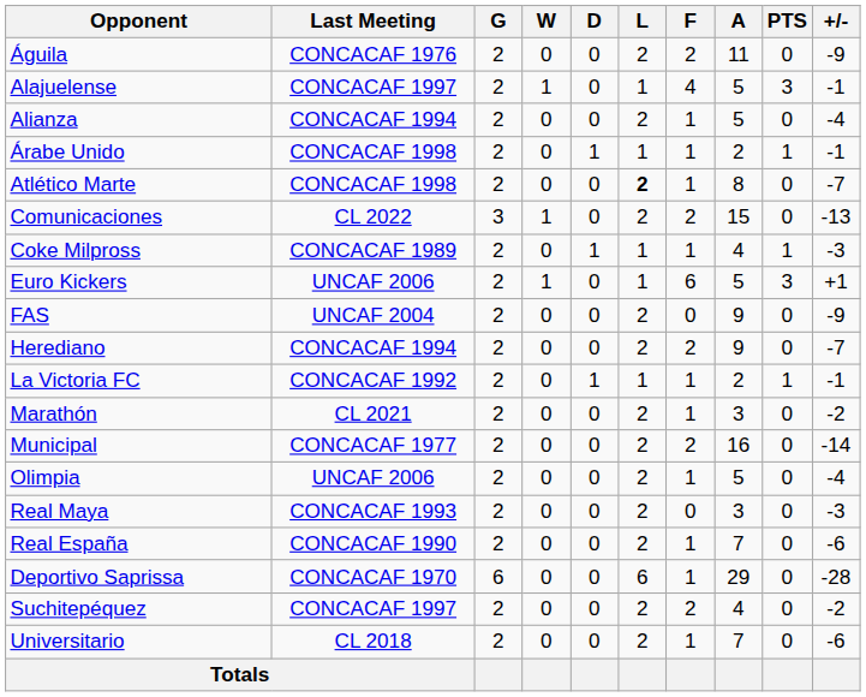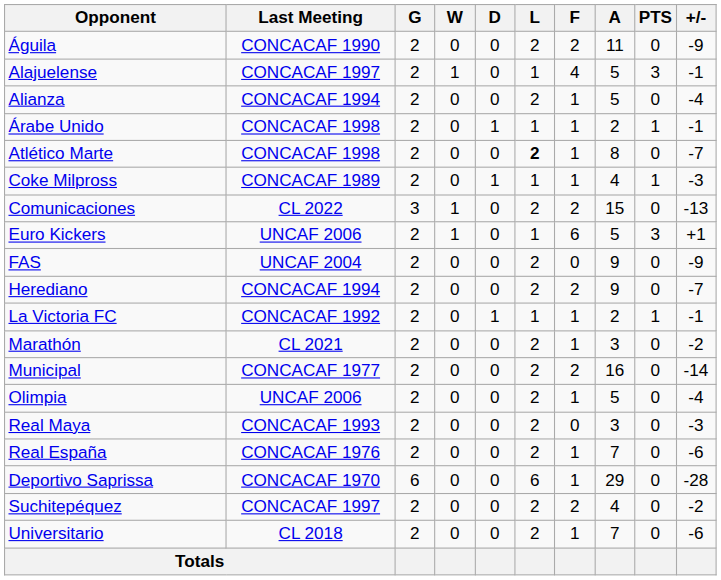 <table class="wikitable">
 <tr>
 <th width="200">Opponent</th>
 <th width="150">Last Meeting</th>
 <th width="30">G</th>
 <th width="30">W</th>
 <th width="30">D</th>
 <th width="30">L</th>
 <th width="30">F</th>
 <th width="30">A</th>
 <th width="30">PTS</th>
 <th width="30">+/-</th>
 </tr>
 <tr>
 <td> <a href='#'>Águila</a></td>
-<td align="center"><a href='#'>CONCACAF 1976</a></td>
+<td align="center"><a href='#'>CONCACAF 1990</a></td>
 <td align="center">2</td>
 <td align="center">0</td>
 <td align="center">0</td>
 <td align="center">2</td>
 <td align="center">2</td>
 <td align="center">11</td>
 <td align="center">0</td>
 <td align="center">-9</td>
 </tr>
 <tr>
 <td> <a href='#'>Alajuelense</a></td>
 <td align="center"><a href='#'>CONCACAF 1997</a></td>
 <td align="center">2</td>
 <td align="center">1</td>
 <td align="center">0</td>
 <td align="center">1</td>
 <td align="center">4</td>
 <td align="center">5</td>
 <td align="center">3</td>
 <td align="center">-1</td>
 </tr>
 <tr>
 <td> <a href='#'>Alianza</a></td>
 <td align="center"><a href='#'>CONCACAF 1994</a></td>
 <td align="center">2</td>
 <td align="center">0</td>
 <td align="center">0</td>
 <td align="center">2</td>
 <td align="center">1</td>
 <td align="center">5</td>
 <td align="center">0</td>
 <td align="center">-4</td>
 </tr>
 <tr>
 <td> <a href='#'>Árabe Unido</a></td>
 <td align="center"><a href='#'>CONCACAF 1998</a></td>
 <td align="center">2</td>
 <td align="center">0</td>
 <td align="center">1</td>
 <td align="center">1</td>
 <td align="center">1</td>
 <td align="center">2</td>
 <td align="center">1</td>
 <td align="center">-1</td>
 </tr>
 <tr>
 <td> <a href='#'>Atlético Marte</a></td>
 <td align="center"><a href='#'>CONCACAF 1998</a></td>
 <td align="center">2</td>
 <td align="center">0</td>
 <td align="center">0</td>
 <td align="center"><strong>2</strong></td>
 <td align="center">1</td>
 <td align="center">8</td>
 <td align="center">0</td>
 <td align="center">-7</td>
 </tr>
 <tr>
+<td> <a href='#'>Coke Milpross</a></td>
+<td align="center"><a href='#'>CONCACAF 1989</a></td>
+<td align="center">2</td>
+<td align="center">0</td>
+<td align="center">1</td>
+<td align="center">1</td>
+<td align="center">1</td>
+<td align="center">4</td>
+<td align="center">1</td>
+<td align="center">-3</td>
+</tr>
+<tr>
 <td> <a href='#'>Comunicaciones</a></td>
 <td align="center"><a href='#'>CL 2022</a></td>
 <td align="center">3</td>
 <td align="center">1</td>
 <td align="center">0</td>
 <td align="center">2</td>
 <td align="center">2</td>
 <td align="center">15</td>
 <td align="center">0</td>
 <td align="center">-13</td>
-</tr>
-<tr>
-<td> <a href='#'>Coke Milpross</a></td>
-<td align="center"><a href='#'>CONCACAF 1989</a></td>
-<td align="center">2</td>
-<td align="center">0</td>
-<td align="center">1</td>
-<td align="center">1</td>
-<td align="center">1</td>
-<td align="center">4</td>
-<td align="center">1</td>
-<td align="center">-3</td>
 </tr>
 <tr>
 <td> <a href='#'>Euro Kickers</a></td>
 <td align="center"><a href='#'>UNCAF 2006</a></td>
 <td align="center">2</td>
 <td align="center">1</td>
 <td align="center">0</td>
 <td align="center">1</td>
 <td align="center">6</td>
 <td align="center">5</td>
 <td align="center">3</td>
 <td align="center">+1</td>
 </tr>
 <tr>
 <td> <a href='#'>FAS</a></td>
 <td align="center"><a href='#'>UNCAF 2004</a></td>
 <td align="center">2</td>
 <td align="center">0</td>
 <td align="center">0</td>
 <td align="center">2</td>
 <td align="center">0</td>
 <td align="center">9</td>
 <td align="center">0</td>
 <td align="center">-9</td>
 </tr>
 <tr>
 <td> <a href='#'>Herediano</a></td>
 <td align="center"><a href='#'>CONCACAF 1994</a></td>
 <td align="center">2</td>
 <td align="center">0</td>
 <td align="center">0</td>
 <td align="center">2</td>
 <td align="center">2</td>
 <td align="center">9</td>
 <td align="center">0</td>
 <td align="center">-7</td>
 </tr>
 <tr>
 <td> <a href='#'>La Victoria FC</a></td>
 <td align="center"><a href='#'>CONCACAF 1992</a></td>
 <td align="center">2</td>
 <td align="center">0</td>
 <td align="center">1</td>
 <td align="center">1</td>
 <td align="center">1</td>
 <td align="center">2</td>
 <td align="center">1</td>
 <td align="center">-1</td>
 </tr>
 <tr>
 <td> <a href='#'>Marathón</a></td>
 <td align="center"><a href='#'>CL 2021</a></td>
 <td align="center">2</td>
 <td align="center">0</td>
 <td align="center">0</td>
 <td align="center">2</td>
 <td align="center">1</td>
 <td align="center">3</td>
 <td align="center">0</td>
 <td align="center">-2</td>
 </tr>
 <tr>
 <td> <a href='#'>Municipal</a></td>
 <td align="center"><a href='#'>CONCACAF 1977</a></td>
 <td align="center">2</td>
 <td align="center">0</td>
 <td align="center">0</td>
 <td align="center">2</td>
 <td align="center">2</td>
 <td align="center">16</td>
 <td align="center">0</td>
 <td align="center">-14</td>
 </tr>
 <tr>
 <td> <a href='#'>Olimpia</a></td>
 <td align="center"><a href='#'>UNCAF 2006</a></td>
 <td align="center">2</td>
 <td align="center">0</td>
 <td align="center">0</td>
 <td align="center">2</td>
 <td align="center">1</td>
 <td align="center">5</td>
 <td align="center">0</td>
 <td align="center">-4</td>
 </tr>
 <tr>
 <td> <a href='#'>Real Maya</a></td>
 <td align="center"><a href='#'>CONCACAF 1993</a></td>
 <td align="center">2</td>
 <td align="center">0</td>
 <td align="center">0</td>
 <td align="center">2</td>
 <td align="center">0</td>
 <td align="center">3</td>
 <td align="center">0</td>
 <td align="center">-3</td>
 </tr>
 <tr>
 <td> <a href='#'>Real España</a></td>
-<td align="center"><a href='#'>CONCACAF 1990</a></td>
+<td align="center"><a href='#'>CONCACAF 1976</a></td>
 <td align="center">2</td>
 <td align="center">0</td>
 <td align="center">0</td>
 <td align="center">2</td>
 <td align="center">1</td>
 <td align="center">7</td>
 <td align="center">0</td>
 <td align="center">-6</td>
 </tr>
 <tr>
 <td> <a href='#'>Deportivo Saprissa</a></td>
 <td align="center"><a href='#'>CONCACAF 1970</a></td>
 <td align="center">6</td>
 <td align="center">0</td>
 <td align="center">0</td>
 <td align="center">6</td>
 <td align="center">1</td>
 <td align="center">29</td>
 <td align="center">0</td>
 <td align="center">-28</td>
 </tr>
 <tr>
 <td> <a href='#'>Suchitepéquez</a></td>
 <td align="center"><a href='#'>CONCACAF 1997</a></td>
 <td align="center">2</td>
 <td align="center">0</td>
 <td align="center">0</td>
 <td align="center">2</td>
 <td align="center">2</td>
 <td align="center">4</td>
 <td align="center">0</td>
 <td align="center">-2</td>
 </tr>
 <tr>
 <td> <a href='#'>Universitario</a></td>
 <td align="center"><a href='#'>CL 2018</a></td>
 <td align="center">2</td>
 <td align="center">0</td>
 <td align="center">0</td>
 <td align="center">2</td>
 <td align="center">1</td>
 <td align="center">7</td>
 <td align="center">0</td>
 <td align="center">-6</td>
 </tr>
 <tr>
 <th colspan="2">Totals</th>
 <th></th>
 <th></th>
 <th></th>
 <th></th>
 <th></th>
 <th></th>
 <th></th>
 <th></th>
 </tr>
 </table>
